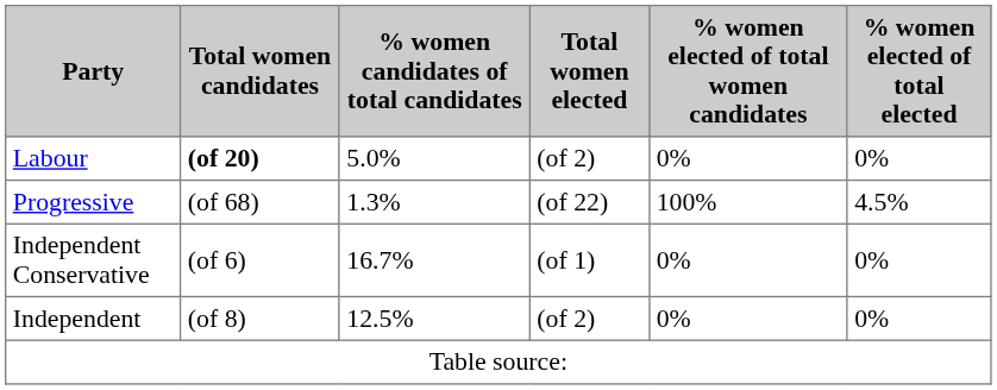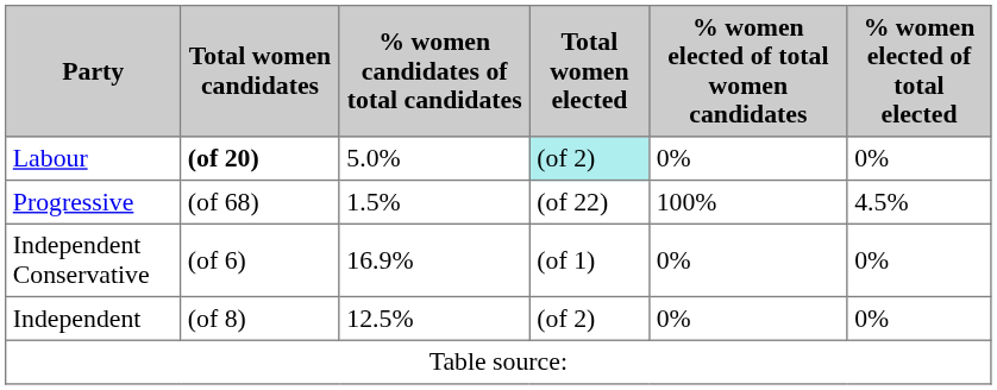 <table border="1" cellpadding="4" width="610" cellspacing="0" style="border-collapse: collapse" class="sortable">
 <tr bgcolor="CCCCCC">
 <th>Party</th>
 <th>Total women candidates</th>
 <th>% women candidates of total candidates</th>
 <th>Total women elected</th>
 <th>% women elected of total women candidates</th>
 <th>% women elected of total elected</th>
 </tr>
 <tr>
 <td><a href='#'>Labour</a></td>
 <td><strong> (of 20)</strong></td>
 <td>5.0%</td>
-<td> (of 2)</td>
+<td style="background: paleturquoise;"> (of 2)</td>
 <td>0%</td>
 <td>0%</td>
 </tr>
 <tr>
 <td><a href='#'>Progressive</a></td>
 <td> (of 68)</td>
-<td>1.3%</td>
+<td>1.5%</td>
 <td> (of 22)</td>
 <td>100%</td>
 <td>4.5%</td>
 </tr>
 <tr>
 <td>Independent Conservative</td>
 <td> (of 6)</td>
-<td>16.7%</td>
+<td>16.9%</td>
 <td> (of 1)</td>
 <td>0%</td>
 <td>0%</td>
 </tr>
 <tr>
 <td>Independent</td>
 <td> (of 8)</td>
 <td>12.5%</td>
 <td> (of 2)</td>
 <td>0%</td>
 <td>0%</td>
 </tr>
 <tr class="sortbottom">
 <td colspan="6" align="center">Table source:</td>
 </tr>
 </table>
